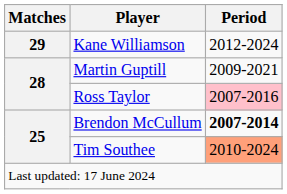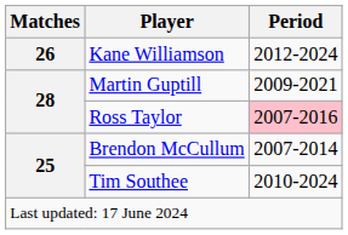 <table class="wikitable" style="font-size: 90%">
 <tr>
 <th>Matches</th>
 <th>Player</th>
 <th>Period</th>
 </tr>
 <tr>
-<th>29</th>
+<th>26</th>
 <td><a href='#'>Kane Williamson</a></td>
 <td>2012-2024</td>
 </tr>
 <tr>
 <th rowspan=2>28</th>
 <td><a href='#'>Martin Guptill</a></td>
 <td>2009-2021</td>
 </tr>
 <tr>
 <td><a href='#'>Ross Taylor</a></td>
 <td style="background: pink;">2007-2016</td>
 </tr>
 <tr>
 <th rowspan=2>25</th>
 <td><a href='#'>Brendon McCullum</a></td>
-<td><strong>2007-2014</strong></td>
+<td>2007-2014</td>
 </tr>
 <tr>
 <td><a href='#'>Tim Southee</a></td>
-<td style="background: lightsalmon;">2010-2024</td>
+<td>2010-2024</td>
 </tr>
 <tr>
 <td colspan="7"><small>Last updated: 17 June 2024</small></td>
 </tr>
 </table>
